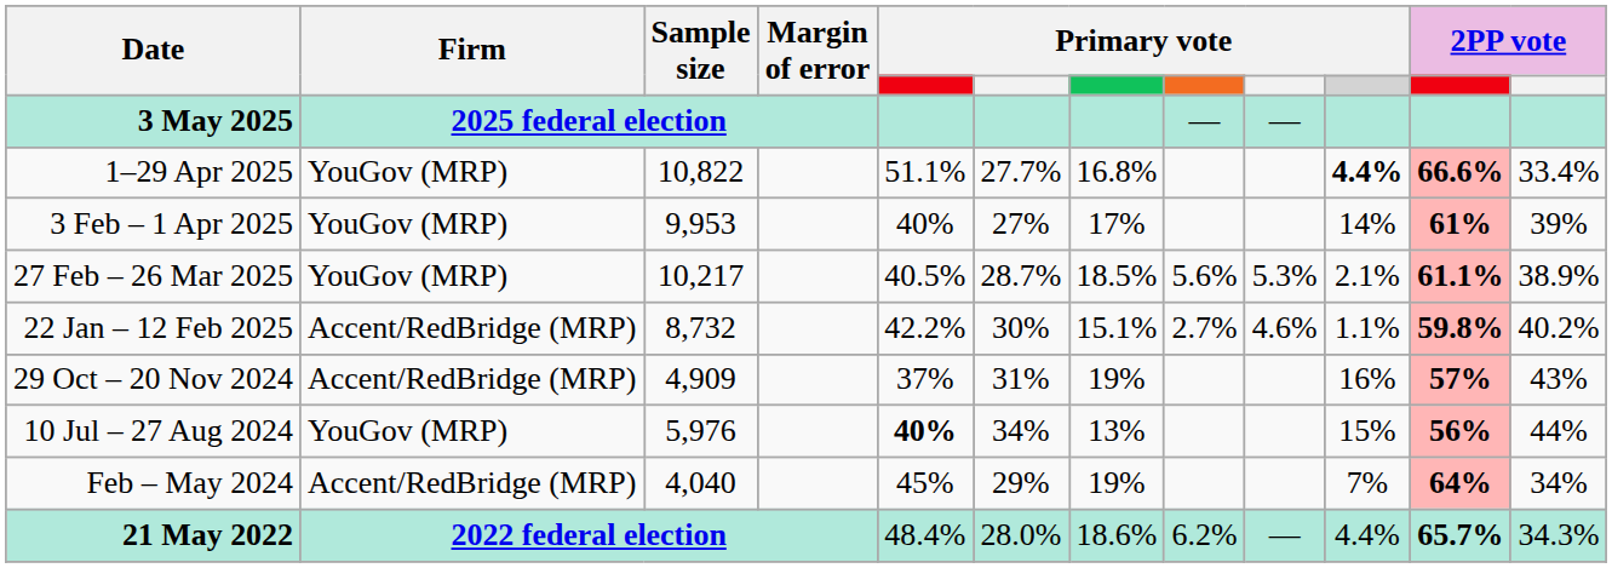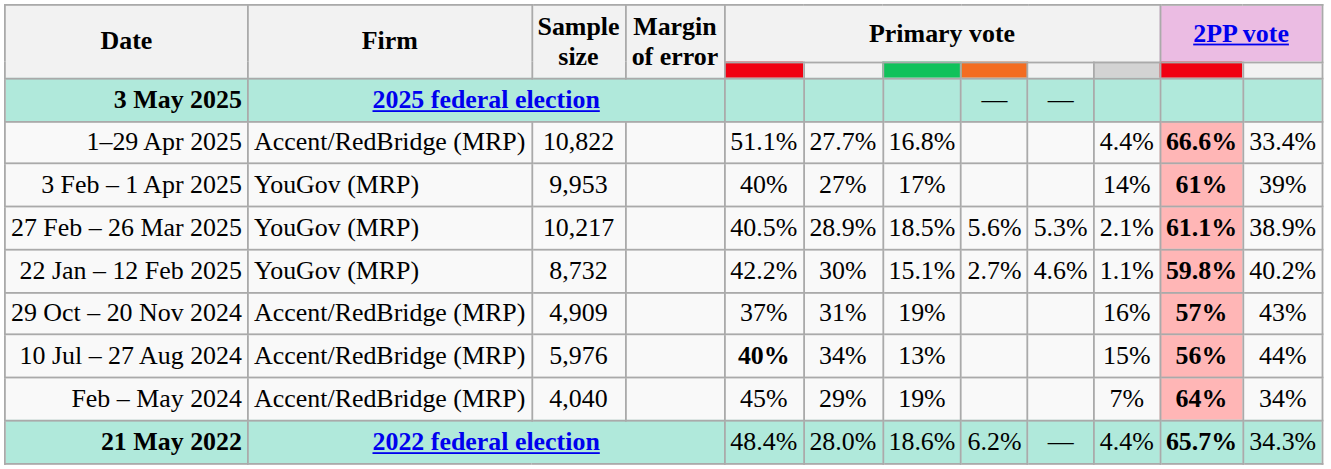 <table class="nowrap wikitable tpl-blanktable" style=text-align:center;font-size:90%>
 <tr>
 <th rowspan=2>Date</th>
 <th rowspan=2>Firm</th>
 <th rowspan=2>Sample<br>size</th>
 <th rowspan=2>Margin<br>of error</th>
 <th colspan=6>Primary vote</th>
 <th colspan=2 class=unsortable style=background:#ebbce3><a href='#'>2PP vote</a></th>
 </tr>
 <tr>
 <th class="unsortable" style="background:#F00011"></th>
 <th class="unsortable" style=background:></th>
 <th class=unsortable style=background:#10C25B></th>
 <th class=unsortable style=background:#f36c21></th>
 <th class=unsortable style=background:></th>
 <th class=unsortable style=background:lightgray></th>
 <th class="unsortable" style="background:#F00011"></th>
 <th class="unsortable" style=background:></th>
 </tr>
 <tr style=background:#b0e9db>
 <td style=text-align:right data-sort-value=21-May-2022><strong>3 May 2025</strong></td>
 <td colspan=3 style=text-align:center><strong><a href='#'>2025 federal election</a></strong></td>
 <td></td>
 <td></td>
 <td></td>
 <td>—</td>
 <td>—</td>
 <td></td>
 <td></td>
 <td></td>
 </tr>
 <tr>
 <td align=right>1–29 Apr 2025</td>
-<td align=left>YouGov (MRP)</td>
+<td align=left>Accent/RedBridge (MRP)</td>
 <td>10,822</td>
 <td></td>
 <td>51.1%</td>
 <td>27.7%</td>
 <td>16.8%</td>
 <td></td>
 <td></td>
-<td><strong>4.4%</strong></td>
+<td>4.4%</td>
 <th style=background:#FFB6B6>66.6%</th>
 <td>33.4%</td>
 </tr>
 <tr>
 <td align=right>3 Feb – 1 Apr 2025</td>
 <td align=left>YouGov (MRP)</td>
 <td>9,953</td>
 <td></td>
 <td>40%</td>
 <td>27%</td>
 <td>17%</td>
 <td></td>
 <td></td>
 <td>14%</td>
 <th style=background:#FFB6B6>61%</th>
 <td>39%</td>
 </tr>
 <tr>
 <td align=right>27 Feb – 26 Mar 2025</td>
 <td align=left>YouGov (MRP)</td>
 <td>10,217</td>
 <td></td>
 <td>40.5%</td>
-<td>28.7%</td>
+<td>28.9%</td>
 <td>18.5%</td>
 <td>5.6%</td>
 <td>5.3%</td>
 <td>2.1%</td>
 <th style=background:#FFB6B6>61.1%</th>
 <td>38.9%</td>
 </tr>
 <tr>
 <td align=right>22 Jan – 12 Feb 2025</td>
-<td align=left>Accent/RedBridge (MRP)</td>
+<td align=left>YouGov (MRP)</td>
 <td>8,732</td>
 <td></td>
 <td>42.2%</td>
 <td>30%</td>
 <td>15.1%</td>
 <td>2.7%</td>
 <td>4.6%</td>
 <td>1.1%</td>
 <th style="background:#FFB6B6">59.8%</th>
 <td>40.2%</td>
 </tr>
 <tr>
 <td align=right>29 Oct – 20 Nov 2024</td>
 <td align=left>Accent/RedBridge (MRP)</td>
 <td>4,909</td>
 <td></td>
 <td>37%</td>
 <td>31%</td>
 <td>19%</td>
 <td></td>
 <td></td>
 <td>16%</td>
 <th style=background:#FFB6B6>57%</th>
 <td>43%</td>
 </tr>
 <tr>
 <td align=right>10 Jul – 27 Aug 2024</td>
-<td align=left>YouGov (MRP)</td>
+<td align=left>Accent/RedBridge (MRP)</td>
 <td>5,976</td>
 <td></td>
 <td><strong>40%</strong></td>
 <td>34%</td>
 <td>13%</td>
 <td></td>
 <td></td>
 <td>15%</td>
 <th style=background:#FFB6B6>56%</th>
 <td>44%</td>
 </tr>
 <tr>
 <td align=right>Feb – May 2024</td>
 <td align=left>Accent/RedBridge (MRP)</td>
 <td>4,040</td>
 <td></td>
 <td>45%</td>
 <td>29%</td>
 <td>19%</td>
 <td></td>
 <td></td>
 <td>7%</td>
 <th style="background:#FFB6B6">64%</th>
 <td>34%</td>
 </tr>
 <tr style=background:#b0e9db>
 <td style=text-align:right data-sort-value=21-May-2022><strong>21 May 2022</strong></td>
 <td colspan=3 style=text-align:center><strong><a href='#'>2022 federal election</a></strong></td>
 <td>48.4%</td>
 <td>28.0%</td>
 <td>18.6%</td>
 <td>6.2%</td>
 <td>—</td>
 <td>4.4%</td>
 <td><strong>65.7%</strong></td>
 <td>34.3%</td>
 </tr>
 </table>
